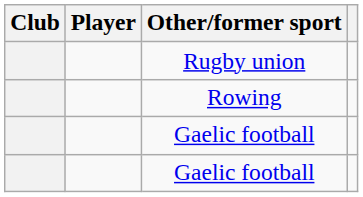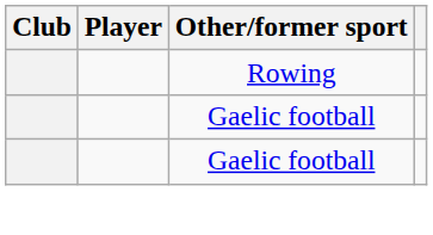 <table class="wikitable sortable plainrowheaders" style="text-align:center;">
 <tr>
 <th scope="col">Club</th>
 <th scope="col">Player</th>
 <th scope="col">Other/former sport</th>
 <th class="unsortable"></th>
-</tr>
-<tr>
-<th scope="row"></th>
-<td></td>
-<td><a href='#'>Rugby union</a></td>
-<td></td>
 </tr>
 <tr>
 <th scope="row"></th>
 <td></td>
 <td><a href='#'>Rowing</a></td>
 <td></td>
 </tr>
 <tr>
 <th scope="row"></th>
 <td></td>
 <td><a href='#'>Gaelic football</a></td>
 <td></td>
 </tr>
 <tr>
 <th scope="row"></th>
 <td></td>
 <td><a href='#'>Gaelic football</a></td>
 <td></td>
 </tr>
 </table>
